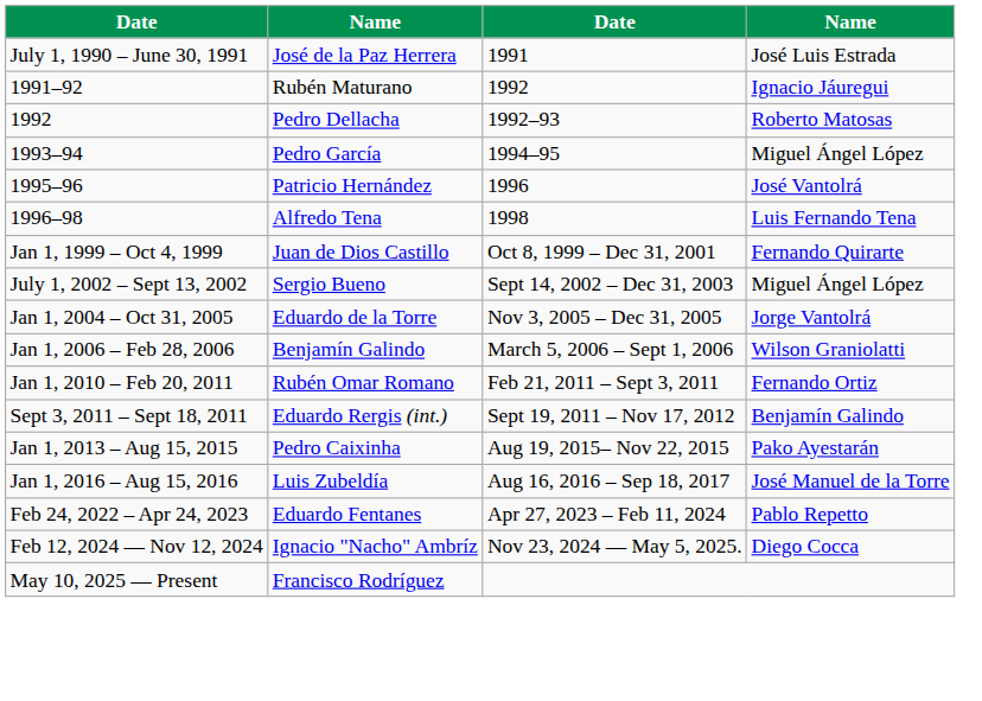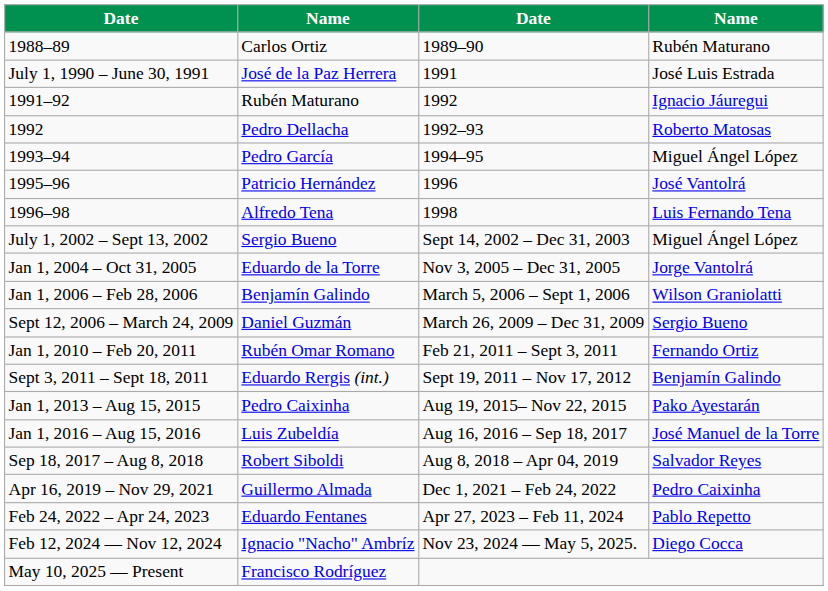 <table class="wikitable">
 <tr align="center">
 <th style="color:#FFFFFF; background:#009150;">Date</th>
 <th style="color:#FFFFFF; background:#009150;">Name</th>
 <th style="color:#FFFFFF; background:#009150;">Date</th>
 <th style="color:#FFFFFF; background:#009150;">Name</th>
+</tr>
+<tr>
+<td>1988–89</td>
+<td> Carlos Ortiz</td>
+<td>1989–90</td>
+<td> Rubén Maturano</td>
 </tr>
 <tr>
 <td>July 1, 1990 – June 30, 1991</td>
 <td> <a href='#'>José de la Paz Herrera</a></td>
 <td>1991</td>
 <td> José Luis Estrada</td>
 </tr>
 <tr>
 <td>1991–92</td>
 <td> Rubén Maturano</td>
 <td>1992</td>
 <td> <a href='#'>Ignacio Jáuregui</a></td>
 </tr>
 <tr>
 <td>1992</td>
 <td> <a href='#'>Pedro Dellacha</a></td>
 <td>1992–93</td>
 <td> <a href='#'>Roberto Matosas</a></td>
 </tr>
 <tr>
 <td>1993–94</td>
 <td> <a href='#'>Pedro García</a></td>
 <td>1994–95</td>
 <td> Miguel Ángel López</td>
 </tr>
 <tr>
 <td>1995–96</td>
 <td> <a href='#'>Patricio Hernández</a></td>
 <td>1996</td>
 <td> <a href='#'>José Vantolrá</a></td>
 </tr>
 <tr>
 <td>1996–98</td>
 <td> <a href='#'>Alfredo Tena</a></td>
 <td>1998</td>
 <td> <a href='#'>Luis Fernando Tena</a></td>
 </tr>
 <tr>
-<td>Jan 1, 1999 – Oct 4, 1999</td>
-<td> <a href='#'>Juan de Dios Castillo</a></td>
-<td>Oct 8, 1999 – Dec 31, 2001</td>
-<td> <a href='#'>Fernando Quirarte</a></td>
-</tr>
-<tr>
 <td>July 1, 2002 – Sept 13, 2002</td>
 <td> <a href='#'>Sergio Bueno</a></td>
 <td>Sept 14, 2002 – Dec 31, 2003</td>
 <td> Miguel Ángel López</td>
 </tr>
 <tr>
 <td>Jan 1, 2004 – Oct 31, 2005</td>
 <td> <a href='#'>Eduardo de la Torre</a></td>
 <td>Nov 3, 2005 – Dec 31, 2005</td>
 <td> <a href='#'>Jorge Vantolrá</a></td>
 </tr>
 <tr>
 <td>Jan 1, 2006 – Feb 28, 2006</td>
 <td> <a href='#'>Benjamín Galindo</a></td>
 <td>March 5, 2006 – Sept 1, 2006</td>
 <td> <a href='#'>Wilson Graniolatti</a></td>
+</tr>
+<tr>
+<td>Sept 12, 2006 – March 24, 2009</td>
+<td> <a href='#'>Daniel Guzmán</a></td>
+<td>March 26, 2009 – Dec 31, 2009</td>
+<td> <a href='#'>Sergio Bueno</a></td>
 </tr>
 <tr>
 <td>Jan 1, 2010 – Feb 20, 2011</td>
 <td> <a href='#'>Rubén Omar Romano</a></td>
 <td>Feb 21, 2011 – Sept 3, 2011</td>
 <td> <a href='#'>Fernando Ortiz</a></td>
 </tr>
 <tr>
 <td>Sept 3, 2011 – Sept 18, 2011</td>
 <td> <a href='#'>Eduardo Rergis</a> <em>(int.)</em></td>
 <td>Sept 19, 2011 – Nov 17, 2012</td>
 <td> <a href='#'>Benjamín Galindo</a></td>
 </tr>
 <tr>
 <td>Jan 1, 2013 – Aug 15, 2015</td>
 <td> <a href='#'>Pedro Caixinha</a></td>
 <td>Aug 19, 2015– Nov 22, 2015</td>
 <td> <a href='#'>Pako Ayestarán</a></td>
 </tr>
 <tr>
 <td>Jan 1, 2016 – Aug 15, 2016</td>
 <td> <a href='#'>Luis Zubeldía</a></td>
 <td>Aug 16, 2016 – Sep 18, 2017</td>
 <td> <a href='#'>José Manuel de la Torre</a></td>
 </tr>
 <tr>
+<td>Sep 18, 2017 – Aug 8, 2018</td>
+<td> <a href='#'>Robert Siboldi</a></td>
+<td>Aug 8, 2018 – Apr 04, 2019</td>
+<td> <a href='#'>Salvador Reyes</a></td>
+</tr>
+<tr>
+<td>Apr 16, 2019 – Nov 29, 2021</td>
+<td> <a href='#'>Guillermo Almada</a></td>
+<td>Dec 1, 2021 – Feb 24, 2022</td>
+<td> <a href='#'>Pedro Caixinha</a></td>
+</tr>
+<tr>
 <td>Feb 24, 2022 – Apr 24, 2023</td>
 <td> <a href='#'>Eduardo Fentanes</a></td>
 <td>Apr 27, 2023 – Feb 11, 2024</td>
 <td> <a href='#'>Pablo Repetto</a></td>
 </tr>
 <tr>
 <td>Feb 12, 2024 — Nov 12, 2024</td>
 <td> <a href='#'>Ignacio "Nacho" Ambríz</a></td>
 <td>Nov 23, 2024 — May 5, 2025.</td>
 <td> <a href='#'>Diego Cocca</a></td>
 </tr>
 <tr>
 <td>May 10, 2025 — Present</td>
 <td> <a href='#'>Francisco Rodríguez</a></td>
 </tr>
 </table>
